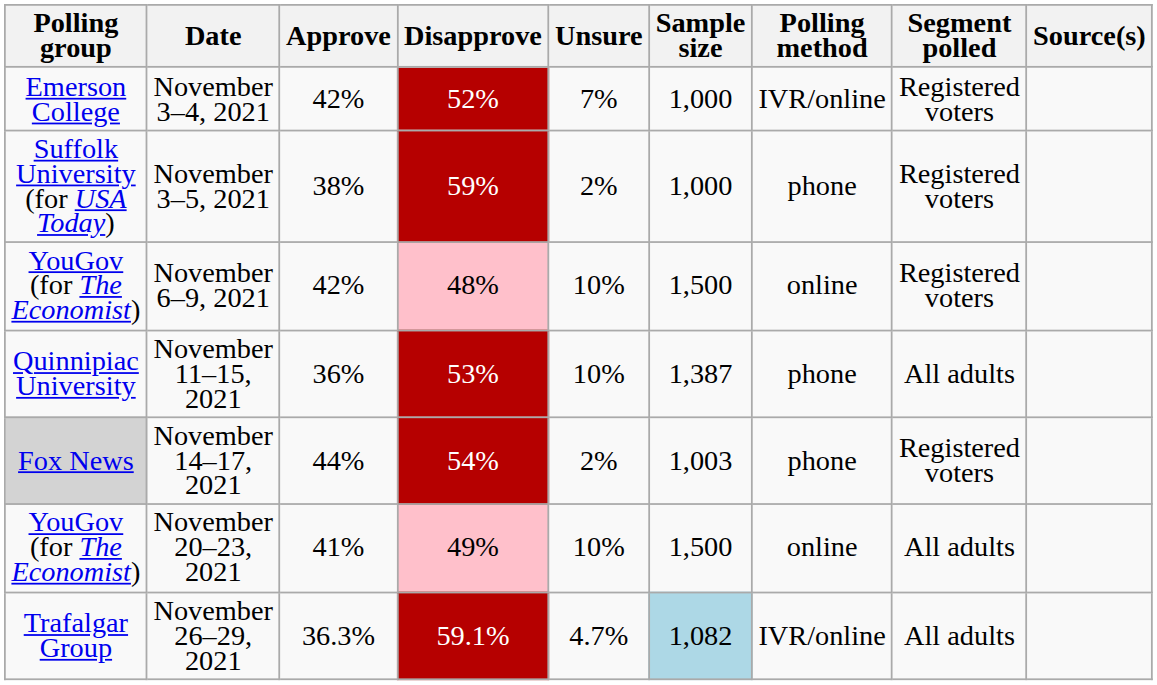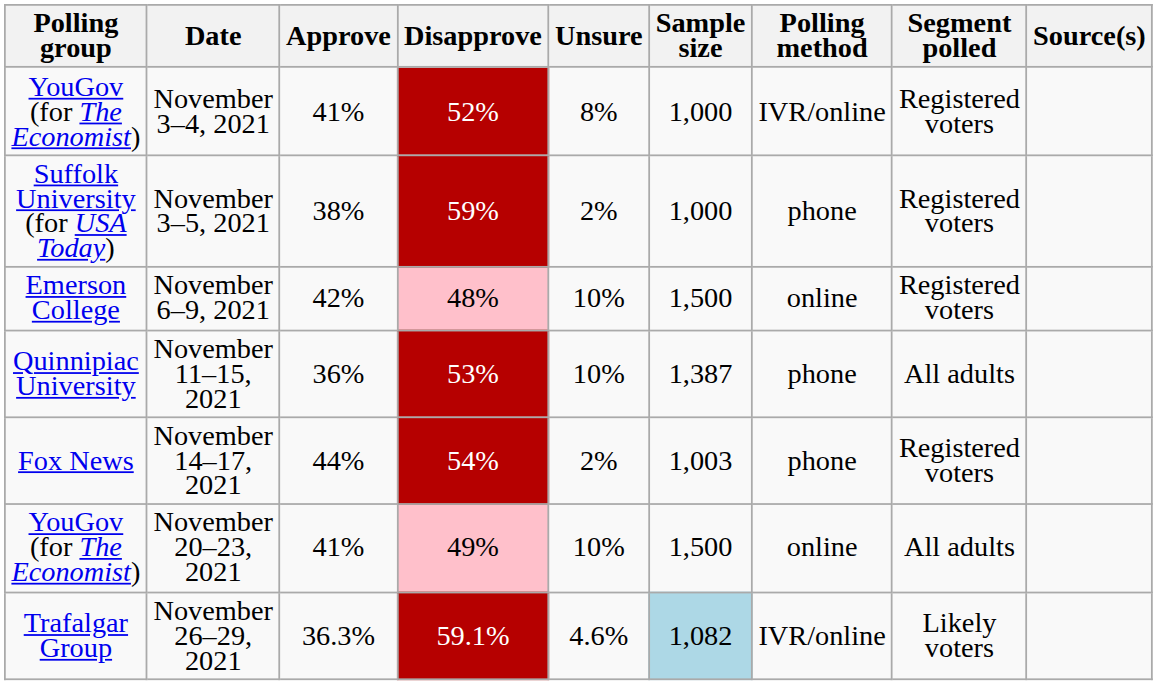 <table class="wikitable sortable" style="text-align:center;line-height:14px;width: 80%;">
 <tr>
 <th class="unsortable">Polling group</th>
 <th>Date</th>
 <th>Approve</th>
 <th>Disapprove</th>
 <th>Unsure</th>
 <th>Sample size</th>
 <th>Polling method</th>
 <th class="unsortable">Segment polled</th>
 <th class="unsortable">Source(s)</th>
 </tr>
 <tr>
-<td rowspan="1"><a href='#'>Emerson College</a></td>
+<td rowspan="1"><a href='#'>YouGov</a> (for <em><a href='#'>The Economist</a></em>)</td>
 <td>November 3–4, 2021</td>
-<td>42%</td>
+<td>41%</td>
 <td style="background: #B60000; color: white">52%</td>
-<td>7%</td>
+<td>8%</td>
 <td>1,000</td>
 <td>IVR/online</td>
 <td rowspan="1">Registered voters</td>
 <td></td>
 </tr>
 <tr>
 <td rowspan="1"><a href='#'>Suffolk University</a> (for <em><a href='#'>USA Today</a></em>)</td>
 <td>November 3–5, 2021</td>
 <td>38%</td>
 <td style="background: #B60000; color: white">59%</td>
 <td>2%</td>
 <td>1,000</td>
 <td>phone</td>
 <td rowspan="1">Registered voters</td>
 <td></td>
 </tr>
 <tr>
-<td rowspan="1"><a href='#'>YouGov</a> (for <em><a href='#'>The Economist</a></em>)</td>
+<td rowspan="1"><a href='#'>Emerson College</a></td>
 <td>November 6–9, 2021</td>
 <td>42%</td>
 <td style="background: pink; color: black">48%</td>
 <td>10%</td>
 <td>1,500</td>
 <td>online</td>
 <td rowspan="1">Registered voters</td>
 <td></td>
 </tr>
 <tr>
 <td rowspan="1"><a href='#'>Quinnipiac University</a></td>
 <td>November 11–15, 2021</td>
 <td>36%</td>
 <td style="background: #B60000; color: white">53%</td>
 <td>10%</td>
 <td>1,387</td>
 <td>phone</td>
 <td rowspan="1">All adults</td>
 <td></td>
 </tr>
 <tr>
-<td style="background: lightgrey;"><a href='#'>Fox News</a></td>
+<td><a href='#'>Fox News</a></td>
 <td>November 14–17, 2021</td>
 <td>44%</td>
 <td style="background: #B60000; color: white">54%</td>
 <td>2%</td>
 <td>1,003</td>
 <td>phone</td>
 <td rowspan="1">Registered voters</td>
 <td></td>
 </tr>
 <tr>
 <td rowspan="1"><a href='#'>YouGov</a> (for <em><a href='#'>The Economist</a></em>)</td>
 <td>November 20–23, 2021</td>
 <td>41%</td>
 <td style="background: pink; color: black">49%</td>
 <td>10%</td>
 <td>1,500</td>
 <td>online</td>
 <td rowspan="1">All adults</td>
 <td></td>
 </tr>
 <tr>
 <td><a href='#'>Trafalgar Group</a></td>
 <td>November 26–29, 2021</td>
 <td>36.3%</td>
 <td style="background: #B60000; color: white">59.1%</td>
-<td>4.7%</td>
+<td>4.6%</td>
 <td style="background: lightblue;">1,082</td>
 <td>IVR/online</td>
-<td rowspan="1">All adults</td>
+<td rowspan="1">Likely voters</td>
 <td></td>
 </tr>
 </table>
